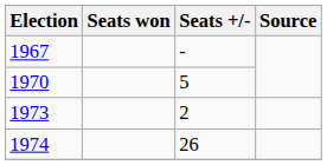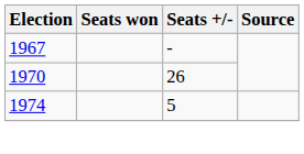 <table class="wikitable sortable">
 <tr>
 <th>Election</th>
 <th>Seats won</th>
 <th>Seats +/-</th>
 <th>Source</th>
 </tr>
 <tr>
 <td><a href='#'>1967</a></td>
 <td></td>
 <td>-</td>
 <td rowspan=2></td>
 </tr>
 <tr>
 <td><a href='#'>1970</a></td>
 <td></td>
-<td>5</td>
-</tr>
-<tr>
-<td><a href='#'>1973</a></td>
-<td></td>
-<td>2</td>
-<td></td>
+<td>26</td>
 </tr>
 <tr>
 <td><a href='#'>1974</a></td>
 <td></td>
-<td>26</td>
+<td>5</td>
 <td></td>
 </tr>
 <tr>
 </tr>
 </table>
